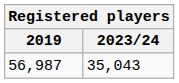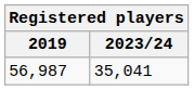 <table class="sortable wikitable">
 <tr>
 <th colspan="2">Registered players</th>
 </tr>
 <tr>
 <th colspan="1">2019</th>
 <th>2023/24</th>
 </tr>
 <tr>
 <td>56,987</td>
-<td>35,043</td>
+<td>35,041</td>
 </tr>
 </table>
